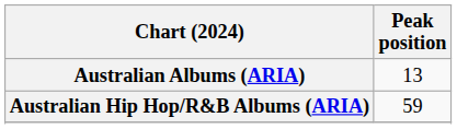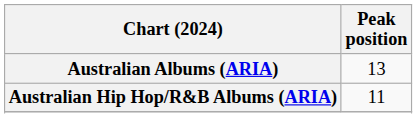 <table class="wikitable sortable plainrowheaders" style="text-align:center">
 <tr>
 <th scope="col">Chart (2024)</th>
 <th scope="col">Peak<br>position</th>
 </tr>
 <tr>
 <th scope="row">Australian Albums (<a href='#'>ARIA</a>)</th>
 <td>13</td>
 </tr>
 <tr>
 <th scope="row">Australian Hip Hop/R&B Albums (<a href='#'>ARIA</a>)</th>
-<td>59</td>
+<td>11</td>
 </tr>
 <tr>
 </tr>
 <tr>
 </tr>
 <tr>
 </tr>
 <tr>
 </tr>
 <tr>
 </tr>
 <tr>
 </tr>
 </table>
